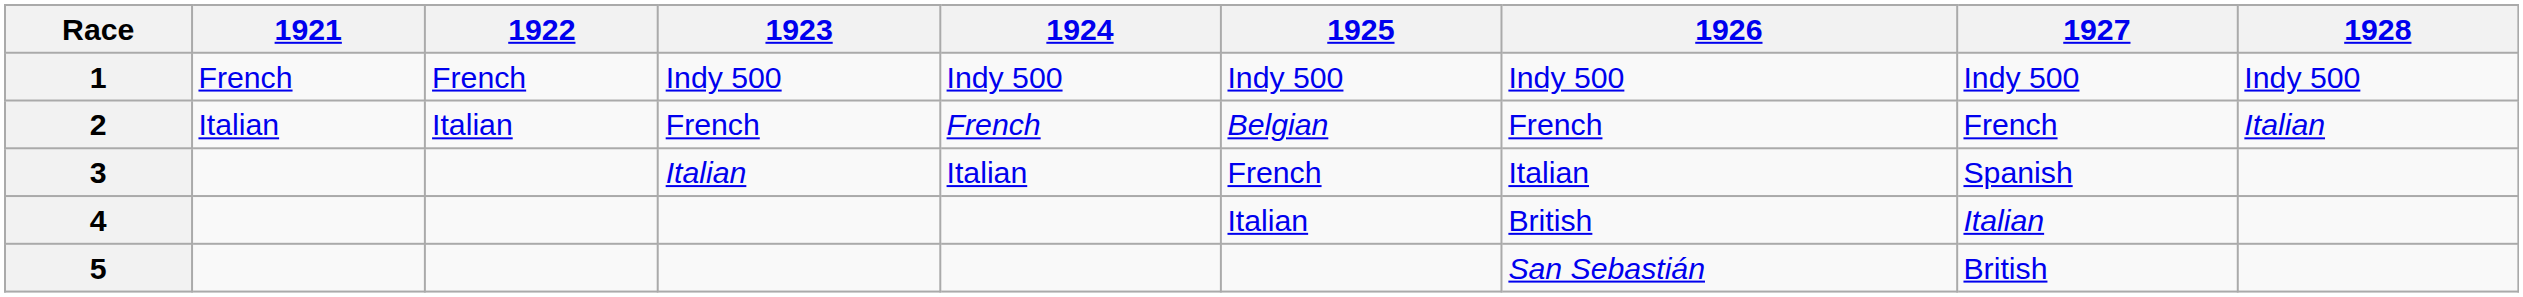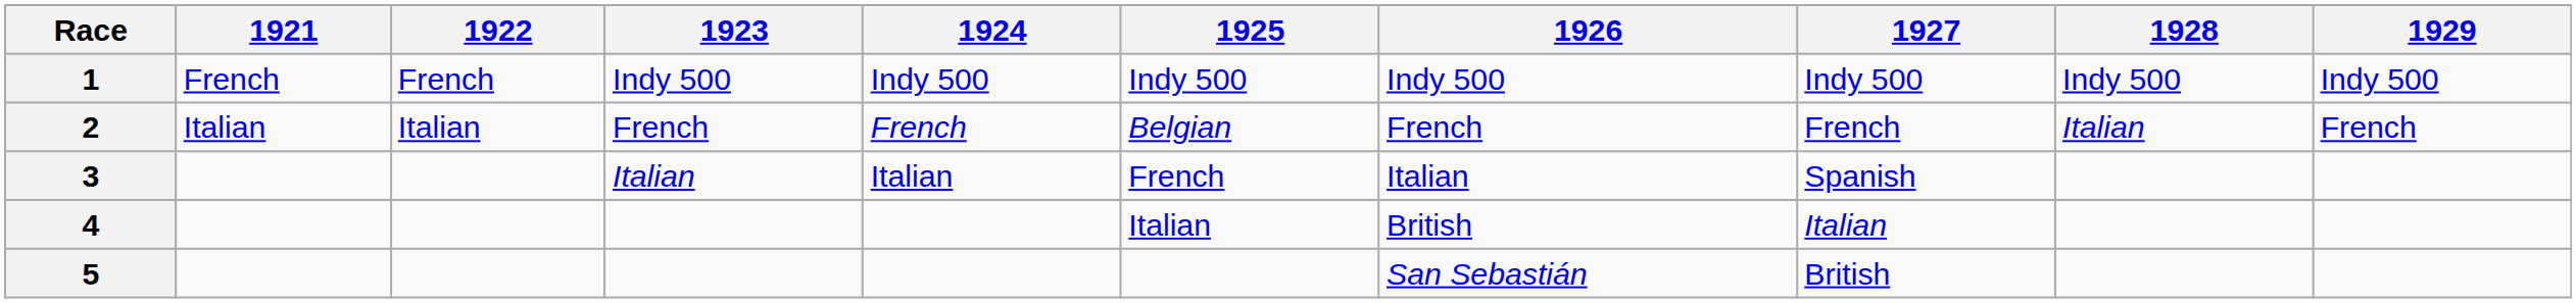 <table class="wikitable" style="font-size: 95%; width: 100%;">
 <tr>
 <th>Race</th>
 <th><a href='#'>1921</a></th>
 <th><a href='#'>1922</a></th>
 <th><a href='#'>1923</a></th>
 <th><a href='#'>1924</a></th>
 <th><a href='#'>1925</a></th>
 <th><a href='#'>1926</a></th>
 <th><a href='#'>1927</a></th>
 <th><a href='#'>1928</a></th>
+<th><a href='#'>1929</a></th>
 </tr>
 <tr>
 <th>1</th>
 <td> <a href='#'>French</a></td>
 <td> <a href='#'>French</a></td>
+<td> <a href='#'>Indy 500</a></td>
 <td> <a href='#'>Indy 500</a></td>
 <td> <a href='#'>Indy 500</a></td>
 <td> <a href='#'>Indy 500</a></td>
 <td> <a href='#'>Indy 500</a></td>
 <td> <a href='#'>Indy 500</a></td>
 <td> <a href='#'>Indy 500</a></td>
 </tr>
 <tr>
 <th>2</th>
 <td> <a href='#'>Italian</a></td>
 <td> <a href='#'>Italian</a></td>
 <td> <a href='#'>French</a></td>
 <td> <em><a href='#'>French</a></em></td>
 <td> <em><a href='#'>Belgian</a></em></td>
 <td> <a href='#'>French</a></td>
 <td> <a href='#'>French</a></td>
 <td> <em><a href='#'>Italian</a></em></td>
+<td> <a href='#'>French</a></td>
 </tr>
 <tr>
 <th>3</th>
 <td></td>
 <td></td>
 <td> <em><a href='#'>Italian</a></em></td>
 <td> <a href='#'>Italian</a></td>
 <td> <a href='#'>French</a></td>
 <td> <a href='#'>Italian</a></td>
 <td> <a href='#'>Spanish</a></td>
+<td></td>
 <td></td>
 </tr>
 <tr>
 <th>4</th>
 <td></td>
 <td></td>
 <td></td>
 <td></td>
 <td> <a href='#'>Italian</a></td>
 <td> <a href='#'>British</a></td>
 <td> <em><a href='#'>Italian</a></em></td>
 <td></td>
+<td></td>
 </tr>
 <tr>
 <th>5</th>
 <td></td>
 <td></td>
 <td></td>
 <td></td>
 <td></td>
 <td> <em><a href='#'>San Sebastián</a></em></td>
 <td> <a href='#'>British</a></td>
 <td></td>
+<td></td>
 </tr>
 </table>
